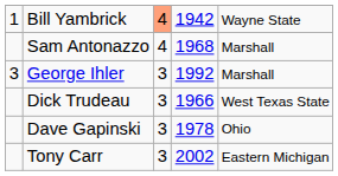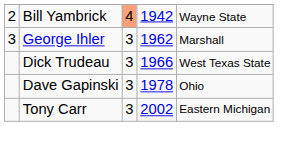 <table class="wikitable">
 <tr>
 </tr>
 <tr>
-<td>1</td>
+<td>2</td>
 <td>Bill Yambrick</td>
 <td style="background: lightsalmon;">4</td>
 <td><a href='#'>1942</a></td>
 <td style="font-size:80%;">Wayne State</td>
 </tr>
 <tr>
-<td></td>
-<td>Sam Antonazzo</td>
-<td>4</td>
-<td><a href='#'>1968</a></td>
-<td style="font-size:80%;">Marshall</td>
-</tr>
-<tr>
 <td>3</td>
 <td><a href='#'>George Ihler</a></td>
 <td>3</td>
-<td><a href='#'>1992</a></td>
+<td><a href='#'>1962</a></td>
 <td style="font-size:80%;">Marshall</td>
 </tr>
 <tr>
 <td></td>
 <td>Dick Trudeau</td>
 <td>3</td>
 <td><a href='#'>1966</a></td>
 <td style="font-size:80%;">West Texas State</td>
 </tr>
 <tr>
 <td></td>
 <td>Dave Gapinski</td>
 <td>3</td>
 <td><a href='#'>1978</a></td>
 <td style="font-size:80%;">Ohio</td>
 </tr>
 <tr>
 <td></td>
 <td>Tony Carr</td>
 <td>3</td>
 <td><a href='#'>2002</a></td>
 <td style="font-size:80%;">Eastern Michigan</td>
 </tr>
 </table>
